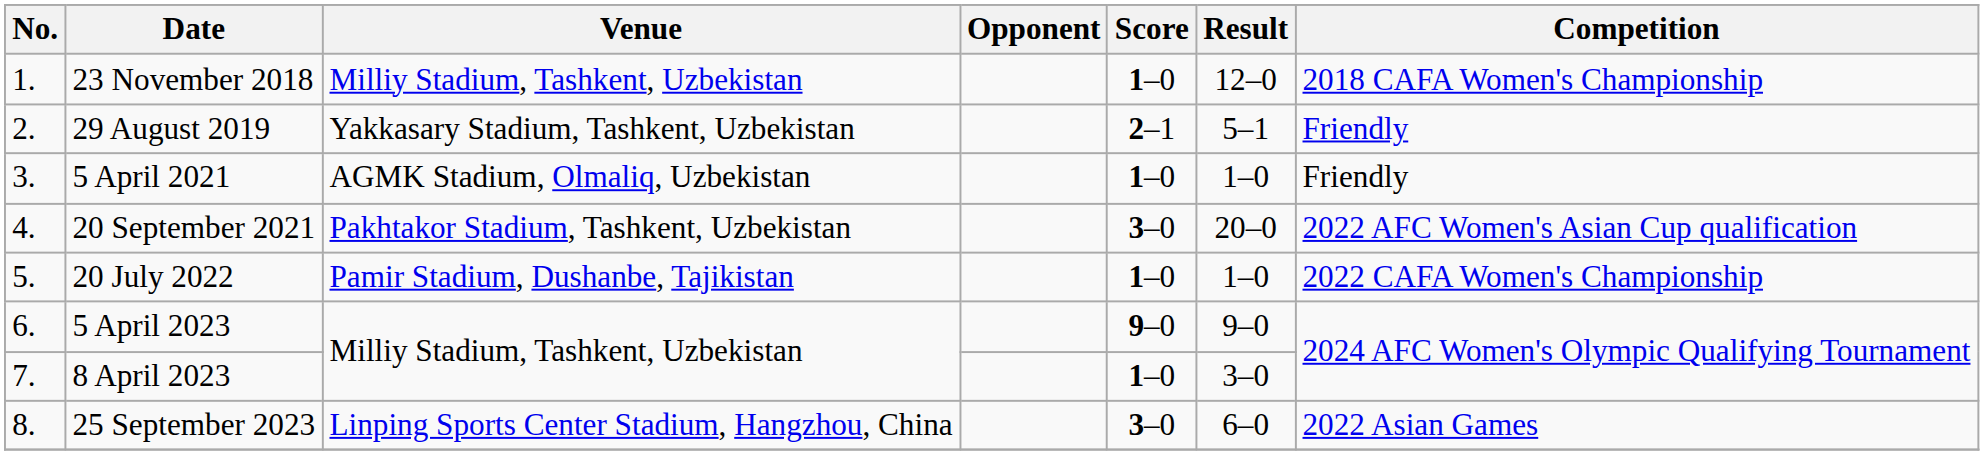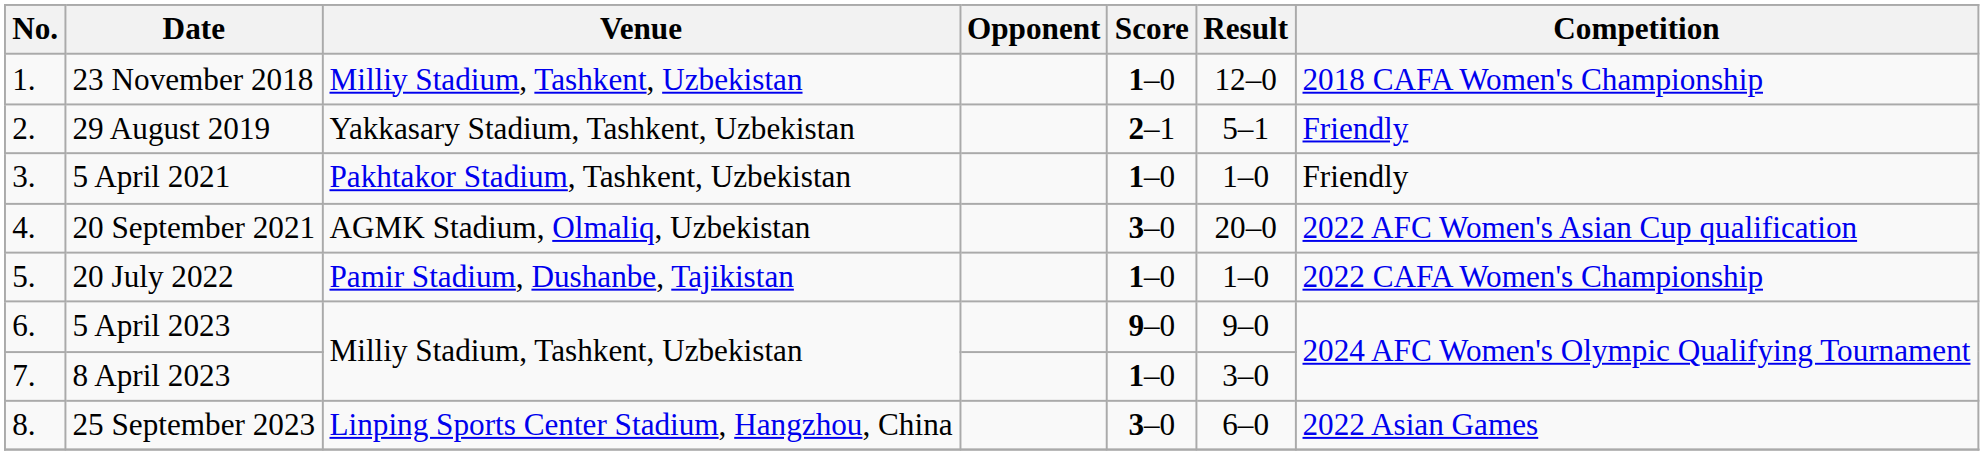 <table class="wikitable">
 <tr>
 <th>No.</th>
 <th>Date</th>
 <th>Venue</th>
 <th>Opponent</th>
 <th>Score</th>
 <th>Result</th>
 <th>Competition</th>
 </tr>
 <tr>
 <td>1.</td>
 <td>23 November 2018</td>
 <td><a href='#'>Milliy Stadium</a>, <a href='#'>Tashkent</a>, <a href='#'>Uzbekistan</a></td>
 <td></td>
 <td align=center><strong>1</strong>–0</td>
 <td align=center>12–0</td>
 <td><a href='#'>2018 CAFA Women's Championship</a></td>
 </tr>
 <tr>
 <td>2.</td>
 <td>29 August 2019</td>
 <td>Yakkasary Stadium, Tashkent, Uzbekistan</td>
 <td></td>
 <td align=center><strong>2</strong>–1</td>
 <td align=center>5–1</td>
 <td><a href='#'>Friendly</a></td>
 </tr>
 <tr>
 <td>3.</td>
 <td>5 April 2021</td>
-<td>AGMK Stadium, <a href='#'>Olmaliq</a>, Uzbekistan</td>
+<td><a href='#'>Pakhtakor Stadium</a>, Tashkent, Uzbekistan</td>
 <td></td>
 <td align=center><strong>1</strong>–0</td>
 <td align=center>1–0</td>
 <td>Friendly</td>
 </tr>
 <tr>
 <td>4.</td>
 <td>20 September 2021</td>
-<td><a href='#'>Pakhtakor Stadium</a>, Tashkent, Uzbekistan</td>
+<td>AGMK Stadium, <a href='#'>Olmaliq</a>, Uzbekistan</td>
 <td></td>
 <td align=center><strong>3</strong>–0</td>
 <td align=center>20–0</td>
 <td><a href='#'>2022 AFC Women's Asian Cup qualification</a></td>
 </tr>
 <tr>
 <td>5.</td>
 <td>20 July 2022</td>
 <td><a href='#'>Pamir Stadium</a>, <a href='#'>Dushanbe</a>, <a href='#'>Tajikistan</a></td>
 <td></td>
 <td align=center><strong>1</strong>–0</td>
 <td align=center>1–0</td>
 <td><a href='#'>2022 CAFA Women's Championship</a></td>
 </tr>
 <tr>
 <td>6.</td>
 <td>5 April 2023</td>
 <td rowspan=2>Milliy Stadium, Tashkent, Uzbekistan</td>
 <td></td>
 <td align=center><strong>9</strong>–0</td>
 <td align=center>9–0</td>
 <td rowspan=2><a href='#'>2024 AFC Women's Olympic Qualifying Tournament</a></td>
 </tr>
 <tr>
 <td>7.</td>
 <td>8 April 2023</td>
 <td></td>
 <td align=center><strong>1</strong>–0</td>
 <td align=center>3–0</td>
 </tr>
 <tr>
 <td>8.</td>
 <td>25 September 2023</td>
 <td><a href='#'>Linping Sports Center Stadium</a>, <a href='#'>Hangzhou</a>, China</td>
 <td></td>
 <td align=center><strong>3</strong>–0</td>
 <td align=center>6–0</td>
 <td><a href='#'>2022 Asian Games</a></td>
 </tr>
 <tr>
 </tr>
 </table>
